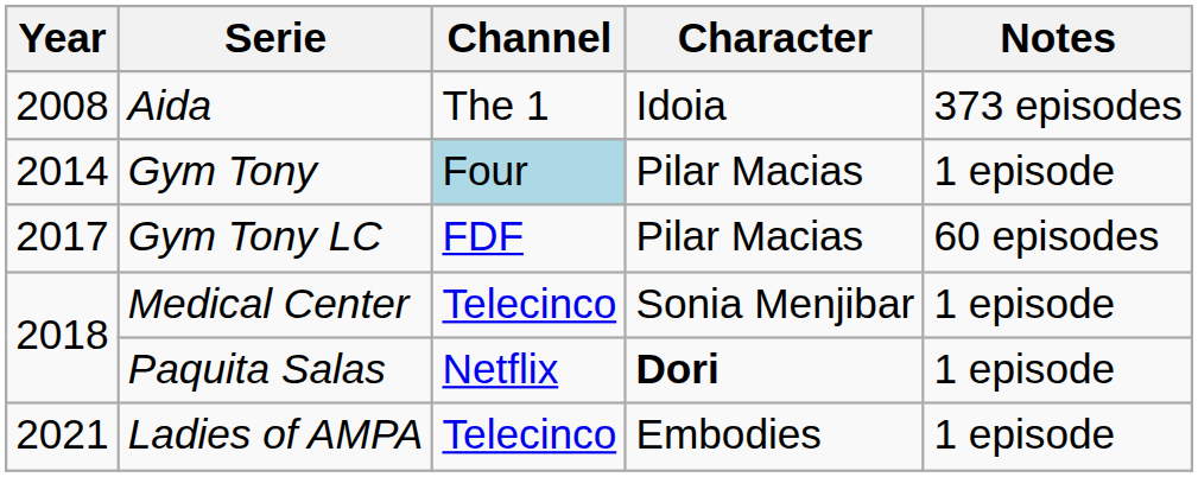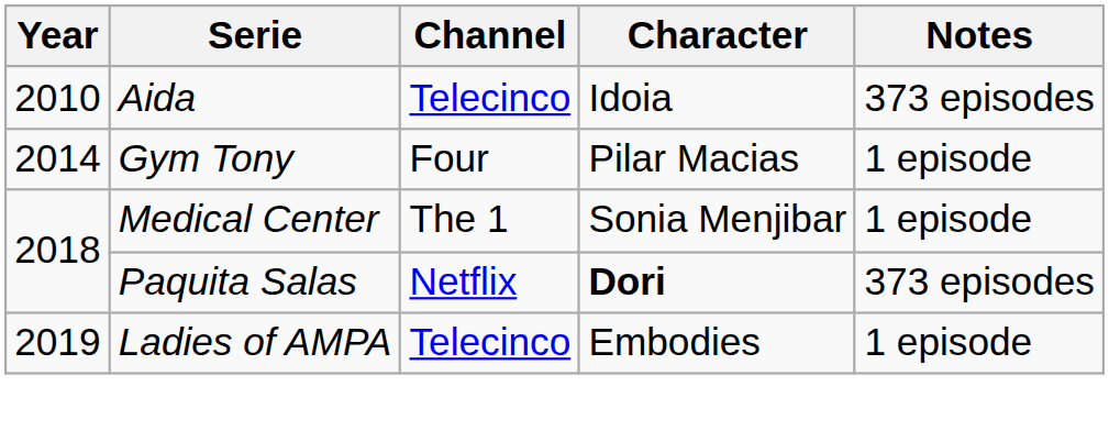 <table class="wikitable">
 <tr>
 <th>Year</th>
 <th>Serie</th>
 <th>Channel</th>
 <th>Character</th>
 <th>Notes</th>
 </tr>
 <tr>
-<td>2008</td>
+<td>2010</td>
 <td><em>Aida</em></td>
-<td>The 1</td>
+<td><a href='#'>Telecinco</a></td>
 <td>Idoia</td>
 <td>373 episodes</td>
 </tr>
 <tr>
 <td>2014</td>
 <td><em>Gym Tony</em></td>
-<td style="background: lightblue;">Four</td>
+<td>Four</td>
 <td>Pilar Macias</td>
 <td>1 episode</td>
 </tr>
 <tr>
-<td>2017</td>
-<td><em>Gym Tony LC</em></td>
-<td><a href='#'>FDF</a></td>
-<td>Pilar Macias</td>
-<td>60 episodes</td>
-</tr>
-<tr>
 <td rowspan="2">2018</td>
 <td><em>Medical Center</em></td>
-<td><a href='#'>Telecinco</a></td>
+<td>The 1</td>
 <td>Sonia Menjibar</td>
 <td>1 episode</td>
 </tr>
 <tr>
 <td><em>Paquita Salas</em></td>
 <td><a href='#'>Netflix</a></td>
 <td><strong>Dori</strong></td>
-<td>1 episode</td>
+<td>373 episodes</td>
 </tr>
 <tr>
-<td>2021</td>
+<td>2019</td>
 <td><em>Ladies of AMPA</em></td>
 <td><a href='#'>Telecinco</a></td>
 <td>Embodies</td>
 <td>1 episode</td>
 </tr>
 </table>
